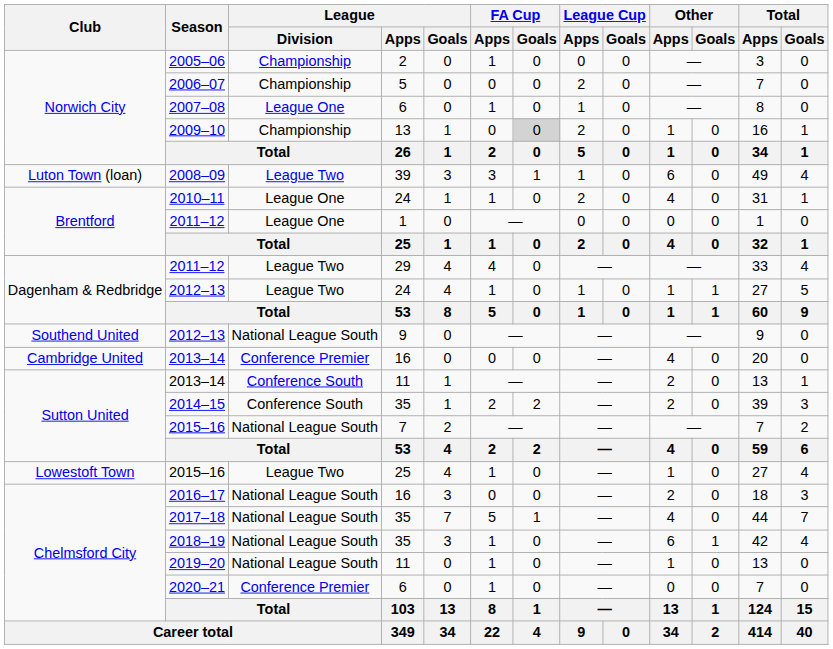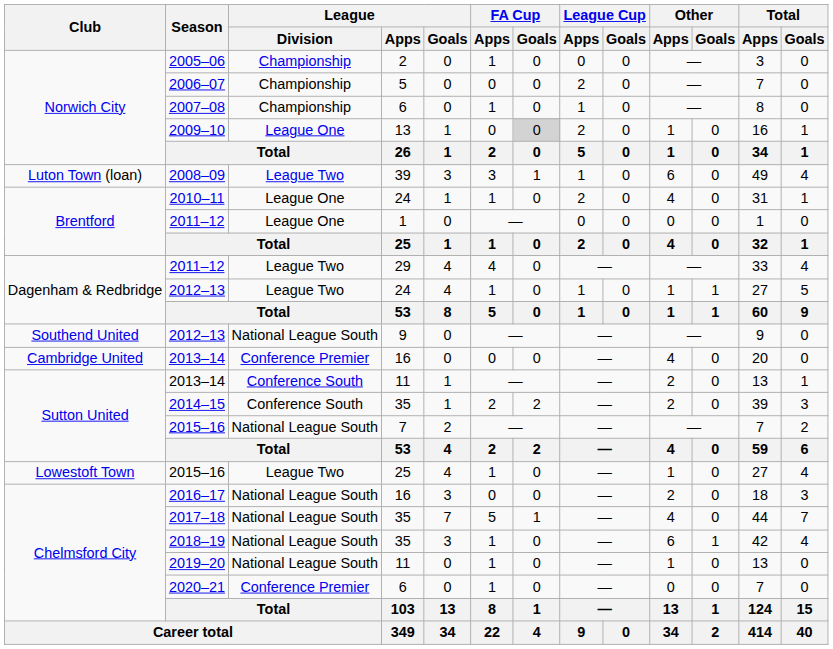 <table class="wikitable" style="text-align: center;">
 <tr>
 <th rowspan="2">Club</th>
 <th rowspan="2">Season</th>
 <th colspan="3">League</th>
 <th colspan="2"><a href='#'>FA Cup</a></th>
 <th colspan="2"><a href='#'>League Cup</a></th>
 <th colspan="2">Other</th>
 <th colspan="2">Total</th>
 </tr>
 <tr>
 <th>Division</th>
 <th>Apps</th>
 <th>Goals</th>
 <th>Apps</th>
 <th>Goals</th>
 <th>Apps</th>
 <th>Goals</th>
 <th>Apps</th>
 <th>Goals</th>
 <th>Apps</th>
 <th>Goals</th>
 </tr>
 <tr>
 <td rowspan="5"><a href='#'>Norwich City</a></td>
 <td><a href='#'>2005–06</a></td>
 <td><a href='#'>Championship</a></td>
 <td>2</td>
 <td>0</td>
 <td>1</td>
 <td>0</td>
 <td>0</td>
 <td>0</td>
 <td colspan="2">—</td>
 <td>3</td>
 <td>0</td>
 </tr>
 <tr>
 <td><a href='#'>2006–07</a></td>
 <td>Championship</td>
 <td>5</td>
 <td>0</td>
 <td>0</td>
 <td>0</td>
 <td>2</td>
 <td>0</td>
 <td colspan="2">—</td>
 <td>7</td>
 <td>0</td>
 </tr>
 <tr>
 <td><a href='#'>2007–08</a></td>
-<td><a href='#'>League One</a></td>
+<td>Championship</td>
 <td>6</td>
 <td>0</td>
 <td>1</td>
 <td>0</td>
 <td>1</td>
 <td>0</td>
 <td colspan="2">—</td>
 <td>8</td>
 <td>0</td>
 </tr>
 <tr>
 <td><a href='#'>2009–10</a></td>
-<td>Championship</td>
+<td><a href='#'>League One</a></td>
 <td>13</td>
 <td>1</td>
 <td>0</td>
 <td style="background: lightgrey;">0</td>
 <td>2</td>
 <td>0</td>
 <td>1</td>
 <td>0</td>
 <td>16</td>
 <td>1</td>
 </tr>
 <tr>
 <th colspan="2">Total</th>
 <th>26</th>
 <th>1</th>
 <th>2</th>
 <th>0</th>
 <th>5</th>
 <th>0</th>
 <th>1</th>
 <th>0</th>
 <th>34</th>
 <th>1</th>
 </tr>
 <tr>
 <td><a href='#'>Luton Town</a> (loan)</td>
 <td><a href='#'>2008–09</a></td>
 <td><a href='#'>League Two</a></td>
 <td>39</td>
 <td>3</td>
 <td>3</td>
 <td>1</td>
 <td>1</td>
 <td>0</td>
 <td>6</td>
 <td>0</td>
 <td>49</td>
 <td>4</td>
 </tr>
 <tr>
 <td rowspan="3"><a href='#'>Brentford</a></td>
 <td><a href='#'>2010–11</a></td>
 <td>League One</td>
 <td>24</td>
 <td>1</td>
 <td>1</td>
 <td>0</td>
 <td>2</td>
 <td>0</td>
 <td>4</td>
 <td>0</td>
 <td>31</td>
 <td>1</td>
 </tr>
 <tr>
 <td><a href='#'>2011–12</a></td>
 <td>League One</td>
 <td>1</td>
 <td>0</td>
 <td colspan="2">—</td>
 <td>0</td>
 <td>0</td>
 <td>0</td>
 <td>0</td>
 <td>1</td>
 <td>0</td>
 </tr>
 <tr>
 <th colspan="2">Total</th>
 <th>25</th>
 <th>1</th>
 <th>1</th>
 <th>0</th>
 <th>2</th>
 <th>0</th>
 <th>4</th>
 <th>0</th>
 <th>32</th>
 <th>1</th>
 </tr>
 <tr>
 <td rowspan="3">Dagenham & Redbridge</td>
 <td><a href='#'>2011–12</a></td>
 <td>League Two</td>
 <td>29</td>
 <td>4</td>
 <td>4</td>
 <td>0</td>
 <td colspan="2">—</td>
 <td colspan="2">—</td>
 <td>33</td>
 <td>4</td>
 </tr>
 <tr>
 <td><a href='#'>2012–13</a></td>
 <td>League Two</td>
 <td>24</td>
 <td>4</td>
 <td>1</td>
 <td>0</td>
 <td>1</td>
 <td>0</td>
 <td>1</td>
 <td>1</td>
 <td>27</td>
 <td>5</td>
 </tr>
 <tr>
 <th colspan="2">Total</th>
 <th>53</th>
 <th>8</th>
 <th>5</th>
 <th>0</th>
 <th>1</th>
 <th>0</th>
 <th>1</th>
 <th>1</th>
 <th>60</th>
 <th>9</th>
 </tr>
 <tr>
 <td><a href='#'>Southend United</a></td>
 <td><a href='#'>2012–13</a></td>
 <td>National League South</td>
 <td>9</td>
 <td>0</td>
 <td colspan="2">—</td>
 <td colspan="2">—</td>
 <td colspan="2">—</td>
 <td>9</td>
 <td>0</td>
 </tr>
 <tr>
 <td><a href='#'>Cambridge United</a></td>
 <td><a href='#'>2013–14</a></td>
 <td><a href='#'>Conference Premier</a></td>
 <td>16</td>
 <td>0</td>
 <td>0</td>
 <td>0</td>
 <td colspan="2">—</td>
 <td>4</td>
 <td>0</td>
 <td>20</td>
 <td>0</td>
 </tr>
 <tr>
 <td rowspan="4"><a href='#'>Sutton United</a></td>
 <td>2013–14</td>
 <td><a href='#'>Conference South</a></td>
 <td>11</td>
 <td>1</td>
 <td colspan="2">—</td>
 <td colspan="2">—</td>
 <td>2</td>
 <td>0</td>
 <td>13</td>
 <td>1</td>
 </tr>
 <tr>
 <td><a href='#'>2014–15</a></td>
 <td>Conference South</td>
 <td>35</td>
 <td>1</td>
 <td>2</td>
 <td>2</td>
 <td colspan="2">—</td>
 <td>2</td>
 <td>0</td>
 <td>39</td>
 <td>3</td>
 </tr>
 <tr>
 <td><a href='#'>2015–16</a></td>
 <td>National League South</td>
 <td>7</td>
 <td>2</td>
 <td colspan="2">—</td>
 <td colspan="2">—</td>
 <td colspan="2">—</td>
 <td>7</td>
 <td>2</td>
 </tr>
 <tr>
 <th colspan="2">Total</th>
 <th>53</th>
 <th>4</th>
 <th>2</th>
 <th>2</th>
 <th colspan="2">—</th>
 <th>4</th>
 <th>0</th>
 <th>59</th>
 <th>6</th>
 </tr>
 <tr>
 <td><a href='#'>Lowestoft Town</a></td>
 <td>2015–16</td>
 <td>League Two</td>
 <td>25</td>
 <td>4</td>
 <td>1</td>
 <td>0</td>
 <td colspan="2">—</td>
 <td>1</td>
 <td>0</td>
 <td>27</td>
 <td>4</td>
 </tr>
 <tr>
 <td rowspan="6"><a href='#'>Chelmsford City</a></td>
 <td><a href='#'>2016–17</a></td>
 <td>National League South</td>
 <td>16</td>
 <td>3</td>
 <td>0</td>
 <td>0</td>
 <td colspan="2">—</td>
 <td>2</td>
 <td>0</td>
 <td>18</td>
 <td>3</td>
 </tr>
 <tr>
 <td><a href='#'>2017–18</a></td>
 <td>National League South</td>
 <td>35</td>
 <td>7</td>
 <td>5</td>
 <td>1</td>
 <td colspan="2">—</td>
 <td>4</td>
 <td>0</td>
 <td>44</td>
 <td>7</td>
 </tr>
 <tr>
 <td><a href='#'>2018–19</a></td>
 <td>National League South</td>
 <td>35</td>
 <td>3</td>
 <td>1</td>
 <td>0</td>
 <td colspan="2">—</td>
 <td>6</td>
 <td>1</td>
 <td>42</td>
 <td>4</td>
 </tr>
 <tr>
 <td><a href='#'>2019–20</a></td>
 <td>National League South</td>
 <td>11</td>
 <td>0</td>
 <td>1</td>
 <td>0</td>
 <td colspan="2">—</td>
 <td>1</td>
 <td>0</td>
 <td>13</td>
 <td>0</td>
 </tr>
 <tr>
 <td><a href='#'>2020–21</a></td>
 <td><a href='#'>Conference Premier</a></td>
 <td>6</td>
 <td>0</td>
 <td>1</td>
 <td>0</td>
 <td colspan="2">—</td>
 <td>0</td>
 <td>0</td>
 <td>7</td>
 <td>0</td>
 </tr>
 <tr>
 <th colspan="2">Total</th>
 <th>103</th>
 <th>13</th>
 <th>8</th>
 <th>1</th>
 <th colspan="2">—</th>
 <th>13</th>
 <th>1</th>
 <th>124</th>
 <th>15</th>
 </tr>
 <tr>
 <th colspan="3">Career total</th>
 <th>349</th>
 <th>34</th>
 <th>22</th>
 <th>4</th>
 <th>9</th>
 <th>0</th>
 <th>34</th>
 <th>2</th>
 <th>414</th>
 <th>40</th>
 </tr>
 </table>
